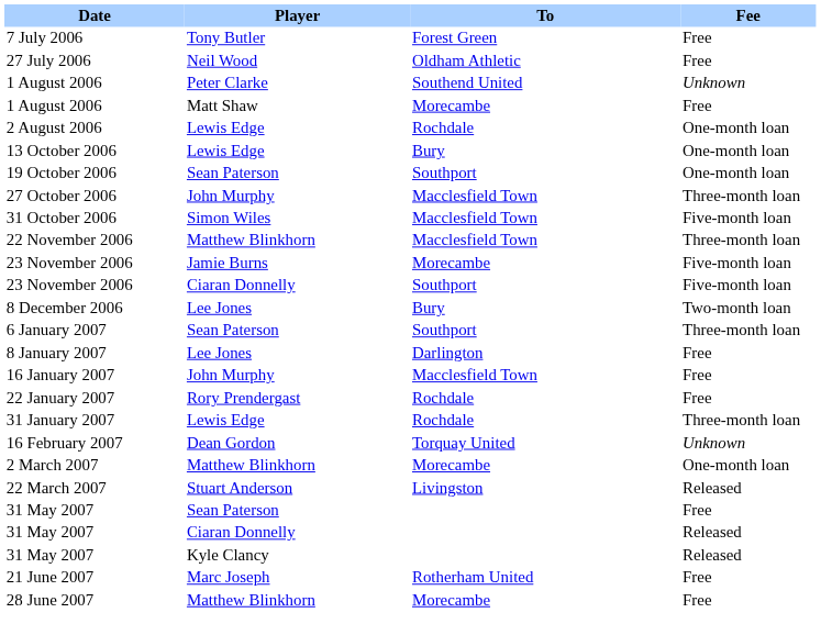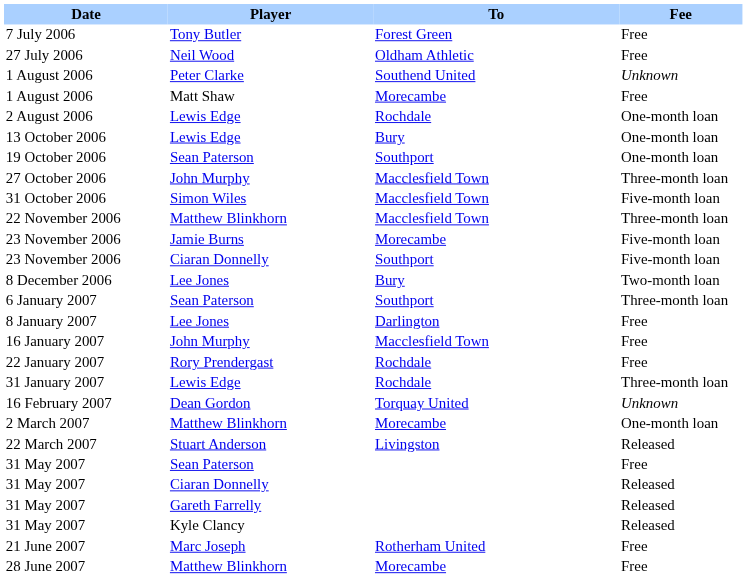 <table border="0" cellspacing="0" cellpadding="2">
 <tr style="background:#aad0ff;">
 <th width=20%>Date</th>
 <th width=25%>Player</th>
 <th width=30%>To</th>
 <th width=15%>Fee</th>
 </tr>
 <tr>
 <td>7 July 2006</td>
 <td><a href='#'>Tony Butler</a></td>
 <td><a href='#'>Forest Green</a></td>
 <td>Free</td>
 </tr>
 <tr>
 <td>27 July 2006</td>
 <td><a href='#'>Neil Wood</a></td>
 <td><a href='#'>Oldham Athletic</a></td>
 <td>Free</td>
 </tr>
 <tr>
 <td>1 August 2006</td>
 <td><a href='#'>Peter Clarke</a></td>
 <td><a href='#'>Southend United</a></td>
 <td><em>Unknown</em></td>
 </tr>
 <tr>
 <td>1 August 2006</td>
 <td>Matt Shaw</td>
 <td><a href='#'>Morecambe</a></td>
 <td>Free</td>
 </tr>
 <tr>
 <td>2 August 2006</td>
 <td><a href='#'>Lewis Edge</a></td>
 <td><a href='#'>Rochdale</a></td>
 <td>One-month loan</td>
 </tr>
 <tr>
 <td>13 October 2006</td>
 <td><a href='#'>Lewis Edge</a></td>
 <td><a href='#'>Bury</a></td>
 <td>One-month loan</td>
 </tr>
 <tr>
 <td>19 October 2006</td>
 <td><a href='#'>Sean Paterson</a></td>
 <td><a href='#'>Southport</a></td>
 <td>One-month loan</td>
 </tr>
 <tr>
 <td>27 October 2006</td>
 <td><a href='#'>John Murphy</a></td>
 <td><a href='#'>Macclesfield Town</a></td>
 <td>Three-month loan</td>
 </tr>
 <tr>
 <td>31 October 2006</td>
 <td><a href='#'>Simon Wiles</a></td>
 <td><a href='#'>Macclesfield Town</a></td>
 <td>Five-month loan</td>
 </tr>
 <tr>
 <td>22 November 2006</td>
 <td><a href='#'>Matthew Blinkhorn</a></td>
 <td><a href='#'>Macclesfield Town</a></td>
 <td>Three-month loan</td>
 </tr>
 <tr>
 <td>23 November 2006</td>
 <td><a href='#'>Jamie Burns</a></td>
 <td><a href='#'>Morecambe</a></td>
 <td>Five-month loan</td>
 </tr>
 <tr>
 <td>23 November 2006</td>
 <td><a href='#'>Ciaran Donnelly</a></td>
 <td><a href='#'>Southport</a></td>
 <td>Five-month loan</td>
 </tr>
 <tr>
 <td>8 December 2006</td>
 <td><a href='#'>Lee Jones</a></td>
 <td><a href='#'>Bury</a></td>
 <td>Two-month loan</td>
 </tr>
 <tr>
 <td>6 January 2007</td>
 <td><a href='#'>Sean Paterson</a></td>
 <td><a href='#'>Southport</a></td>
 <td>Three-month loan</td>
 </tr>
 <tr>
 <td>8 January 2007</td>
 <td><a href='#'>Lee Jones</a></td>
 <td><a href='#'>Darlington</a></td>
 <td>Free</td>
 </tr>
 <tr>
 <td>16 January 2007</td>
 <td><a href='#'>John Murphy</a></td>
 <td><a href='#'>Macclesfield Town</a></td>
 <td>Free</td>
 </tr>
 <tr>
 <td>22 January 2007</td>
 <td><a href='#'>Rory Prendergast</a></td>
 <td><a href='#'>Rochdale</a></td>
 <td>Free</td>
 </tr>
 <tr>
 <td>31 January 2007</td>
 <td><a href='#'>Lewis Edge</a></td>
 <td><a href='#'>Rochdale</a></td>
 <td>Three-month loan</td>
 </tr>
 <tr>
 <td>16 February 2007</td>
 <td><a href='#'>Dean Gordon</a></td>
 <td><a href='#'>Torquay United</a></td>
 <td><em>Unknown</em></td>
 </tr>
 <tr>
 <td>2 March 2007</td>
 <td><a href='#'>Matthew Blinkhorn</a></td>
 <td><a href='#'>Morecambe</a></td>
 <td>One-month loan</td>
 </tr>
 <tr>
 <td>22 March 2007</td>
 <td><a href='#'>Stuart Anderson</a></td>
 <td><a href='#'>Livingston</a></td>
 <td>Released</td>
 </tr>
 <tr>
 <td>31 May 2007</td>
 <td><a href='#'>Sean Paterson</a></td>
 <td></td>
 <td>Free</td>
 </tr>
 <tr>
 <td>31 May 2007</td>
 <td><a href='#'>Ciaran Donnelly</a></td>
 <td></td>
 <td>Released</td>
 </tr>
 <tr>
 <td>31 May 2007</td>
+<td><a href='#'>Gareth Farrelly</a></td>
+<td></td>
+<td>Released</td>
+</tr>
+<tr>
+<td>31 May 2007</td>
 <td>Kyle Clancy</td>
 <td></td>
 <td>Released</td>
 </tr>
 <tr>
 <td>21 June 2007</td>
 <td><a href='#'>Marc Joseph</a></td>
 <td><a href='#'>Rotherham United</a></td>
 <td>Free</td>
 </tr>
 <tr>
 <td>28 June 2007</td>
 <td><a href='#'>Matthew Blinkhorn</a></td>
 <td><a href='#'>Morecambe</a></td>
 <td>Free</td>
 </tr>
 </table>
